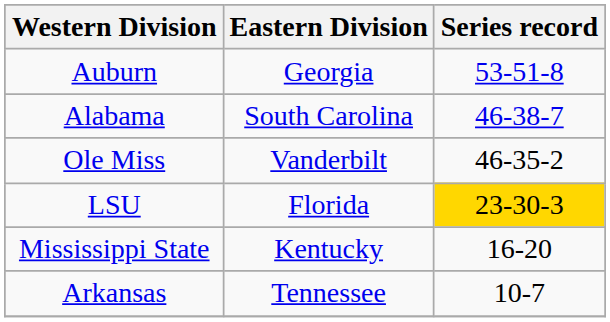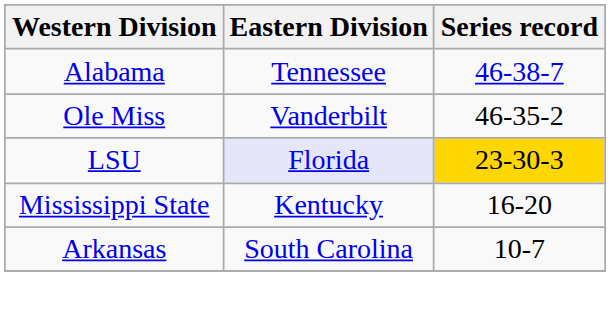 <table class="wikitable" style="text-align:center; margin: 1em auto;">
 <tr>
 <th>Western Division</th>
 <th>Eastern Division</th>
 <th>Series record</th>
 </tr>
 <tr>
-<td><a href='#'>Auburn</a></td>
-<td><a href='#'>Georgia</a></td>
-<td><a href='#'>53-51-8</a></td>
-</tr>
-<tr>
 <td><a href='#'>Alabama</a></td>
-<td><a href='#'>South Carolina</a></td>
+<td><a href='#'>Tennessee</a></td>
 <td><a href='#'>46-38-7</a></td>
 </tr>
 <tr>
 <td><a href='#'>Ole Miss</a></td>
 <td><a href='#'>Vanderbilt</a></td>
 <td>46-35-2</td>
 </tr>
 <tr>
 <td><a href='#'>LSU</a></td>
-<td><a href='#'>Florida</a></td>
+<td style="background: lavender;"><a href='#'>Florida</a></td>
 <td style="background: gold;">23-30-3</td>
 </tr>
 <tr>
 <td><a href='#'>Mississippi State</a></td>
 <td><a href='#'>Kentucky</a></td>
 <td>16-20</td>
 </tr>
 <tr>
 <td><a href='#'>Arkansas</a></td>
-<td><a href='#'>Tennessee</a></td>
+<td><a href='#'>South Carolina</a></td>
 <td>10-7</td>
 </tr>
 <tr>
 </tr>
 </table>
